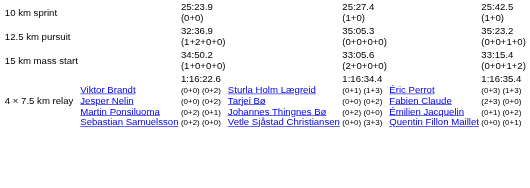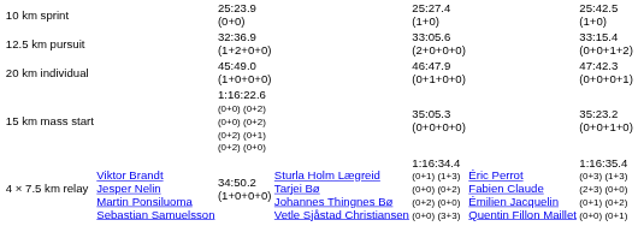 <table>
 <tr>
 <td>10 km sprint<br></td>
 <td></td>
 <td>25:23.9<br>(0+0)</td>
 <td></td>
 <td>25:27.4<br>(1+0)</td>
 <td></td>
 <td>25:42.5<br>(1+0)</td>
 </tr>
 <tr>
 <td>12.5 km pursuit<br></td>
 <td></td>
 <td>32:36.9<br>(1+2+0+0)</td>
 <td></td>
+<td>33:05.6<br>(2+0+0+0)</td>
+<td></td>
+<td>33:15.4<br>(0+0+1+2)</td>
+</tr>
+<tr>
+<td>20 km individual<br></td>
+<td></td>
+<td>45:49.0<br>(1+0+0+0)</td>
+<td></td>
+<td>46:47.9<br>(0+1+0+0)</td>
+<td></td>
+<td>47:42.3<br>(0+0+0+1)</td>
+</tr>
+<tr>
+<td>15 km mass start<br></td>
+<td></td>
+<td>1:16:22.6<br><small>(0+0) (0+2)<br>(0+0) (0+2)<br>(0+2) (0+1)<br>(0+2) (0+0)</small></td>
+<td></td>
 <td>35:05.3<br>(0+0+0+0)</td>
 <td></td>
 <td>35:23.2<br>(0+0+1+0)</td>
 </tr>
 <tr>
-<td>15 km mass start<br></td>
-<td></td>
-<td>34:50.2<br>(1+0+0+0)</td>
-<td></td>
-<td>33:05.6<br>(2+0+0+0)</td>
-<td></td>
-<td>33:15.4<br>(0+0+1+2)</td>
-</tr>
-<tr>
 <td>4 × 7.5 km relay<br></td>
 <td><br><a href='#'>Viktor Brandt</a><br><a href='#'>Jesper Nelin</a><br><a href='#'>Martin Ponsiluoma</a><br><a href='#'>Sebastian Samuelsson</a></td>
-<td>1:16:22.6<br><small>(0+0) (0+2)<br>(0+0) (0+2)<br>(0+2) (0+1)<br>(0+2) (0+0)</small></td>
+<td>34:50.2<br>(1+0+0+0)</td>
 <td><br><a href='#'>Sturla Holm Lægreid</a><br><a href='#'>Tarjei Bø</a><br><a href='#'>Johannes Thingnes Bø</a><br><a href='#'>Vetle Sjåstad Christiansen</a></td>
 <td>1:16:34.4<br><small>(0+1) (1+3)<br>(0+0) (0+2)<br>(0+2) (0+0)<br>(0+0) (3+3)</small></td>
 <td><br><a href='#'>Éric Perrot</a><br><a href='#'>Fabien Claude</a><br><a href='#'>Émilien Jacquelin</a><br><a href='#'>Quentin Fillon Maillet</a></td>
 <td>1:16:35.4<br><small>(0+3) (1+3)<br>(2+3) (0+0)<br>(0+1) (0+2)<br>(0+0) (0+1)</small></td>
 </tr>
 </table>
